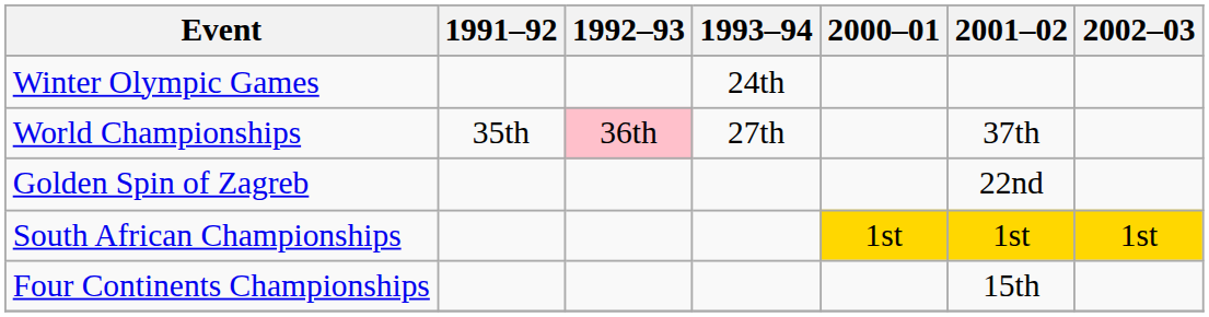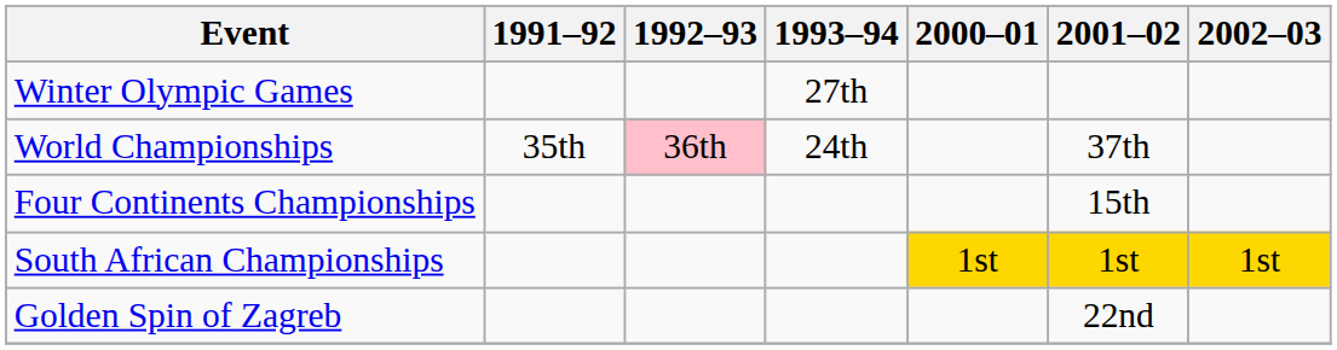 <table class="wikitable">
 <tr>
 <th>Event</th>
 <th>1991–92</th>
 <th>1992–93</th>
 <th>1993–94</th>
 <th>2000–01</th>
 <th>2001–02</th>
 <th>2002–03</th>
 </tr>
 <tr>
 <td><a href='#'>Winter Olympic Games</a></td>
 <td></td>
 <td></td>
-<td align="center">24th</td>
+<td align="center">27th</td>
 <td></td>
 <td></td>
 <td></td>
 </tr>
 <tr>
 <td><a href='#'>World Championships</a></td>
 <td align="center">35th</td>
 <td align="center" style="background: pink;">36th</td>
-<td align="center">27th</td>
+<td align="center">24th</td>
 <td></td>
 <td align="center">37th</td>
 <td></td>
 </tr>
 <tr>
-<td><a href='#'>Golden Spin of Zagreb</a></td>
+<td><a href='#'>Four Continents Championships</a></td>
 <td></td>
 <td></td>
 <td></td>
 <td></td>
-<td align="center">22nd</td>
+<td align="center">15th</td>
 <td></td>
 </tr>
 <tr>
 <td><a href='#'>South African Championships</a></td>
 <td></td>
 <td></td>
 <td></td>
 <td align="center" bgcolor="gold">1st</td>
 <td align="center" bgcolor="gold">1st</td>
 <td align="center" bgcolor="gold">1st</td>
 </tr>
 <tr>
-<td><a href='#'>Four Continents Championships</a></td>
+<td><a href='#'>Golden Spin of Zagreb</a></td>
 <td></td>
 <td></td>
 <td></td>
 <td></td>
-<td align="center">15th</td>
+<td align="center">22nd</td>
 <td></td>
 </tr>
 <tr>
 </tr>
 </table>
